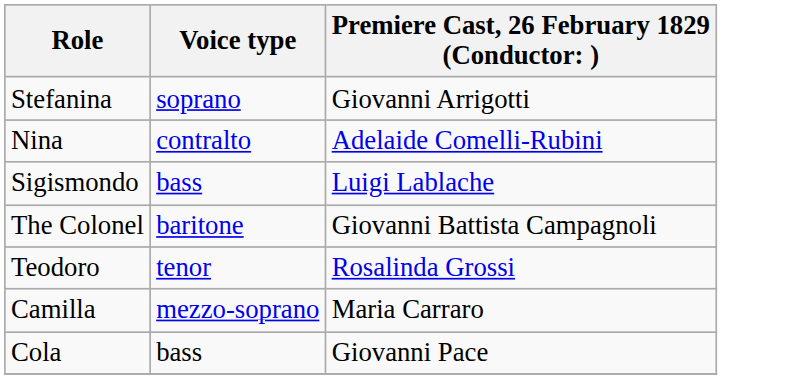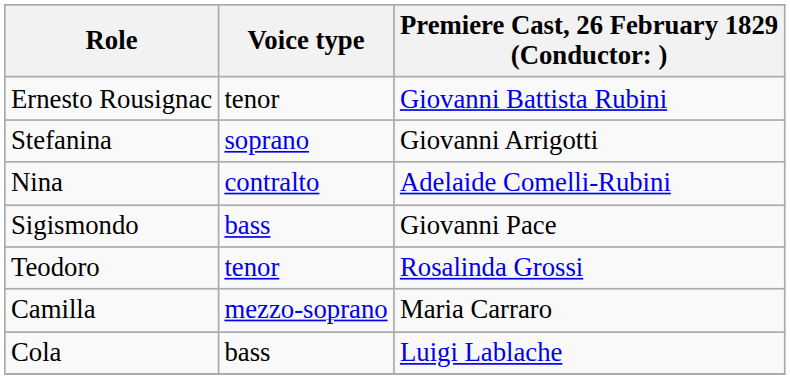 <table class="wikitable">
 <tr>
 <th>Role</th>
 <th>Voice type</th>
 <th>Premiere Cast, 26 February 1829<br>(Conductor: )</th>
+</tr>
+<tr>
+<td>Ernesto Rousignac</td>
+<td>tenor</td>
+<td><a href='#'>Giovanni Battista Rubini</a></td>
 </tr>
 <tr>
 <td>Stefanina</td>
 <td><a href='#'>soprano</a></td>
 <td>Giovanni Arrigotti</td>
 </tr>
 <tr>
 <td>Nina</td>
 <td><a href='#'>contralto</a></td>
 <td><a href='#'>Adelaide Comelli-Rubini</a></td>
 </tr>
 <tr>
 <td>Sigismondo</td>
 <td><a href='#'>bass</a></td>
-<td><a href='#'>Luigi Lablache</a></td>
-</tr>
-<tr>
-<td>The Colonel</td>
-<td><a href='#'>baritone</a></td>
-<td>Giovanni Battista Campagnoli</td>
+<td>Giovanni Pace</td>
 </tr>
 <tr>
 <td>Teodoro</td>
 <td><a href='#'>tenor</a></td>
 <td><a href='#'>Rosalinda Grossi</a></td>
 </tr>
 <tr>
 <td>Camilla</td>
 <td><a href='#'>mezzo-soprano</a></td>
 <td>Maria Carraro</td>
 </tr>
 <tr>
 <td>Cola</td>
 <td>bass</td>
-<td>Giovanni Pace</td>
+<td><a href='#'>Luigi Lablache</a></td>
 </tr>
 <tr>
 </tr>
 </table>
